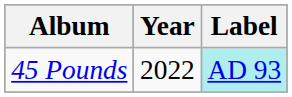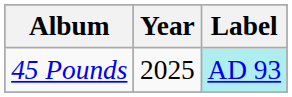 <table class= "wikitable">
 <tr>
 <th>Album</th>
 <th>Year</th>
 <th>Label</th>
 </tr>
 <tr>
 <td><em><a href='#'>45 Pounds</a></em></td>
-<td>2022</td>
+<td>2025</td>
 <td style="background: paleturquoise;"><a href='#'>AD 93</a></td>
 </tr>
 </table>
